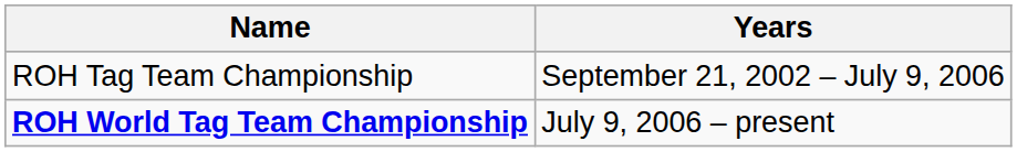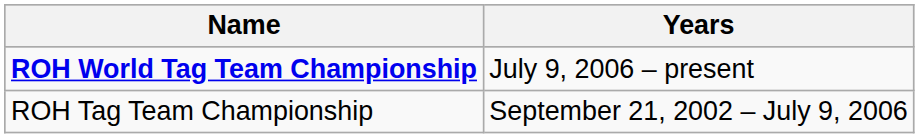 <table class="wikitable">
 <tr>
 <th>Name</th>
 <th>Years</th>
 </tr>
 <tr>
+<td><strong><a href='#'>ROH World Tag Team Championship</a></strong></td>
+<td>July 9, 2006 – present</td>
+</tr>
+<tr>
 <td>ROH Tag Team Championship</td>
 <td>September 21, 2002 – July 9, 2006</td>
 </tr>
-<tr>
-<td><strong><a href='#'>ROH World Tag Team Championship</a></strong></td>
-<td>July 9, 2006 – present</td>
-</tr>
 </table>
